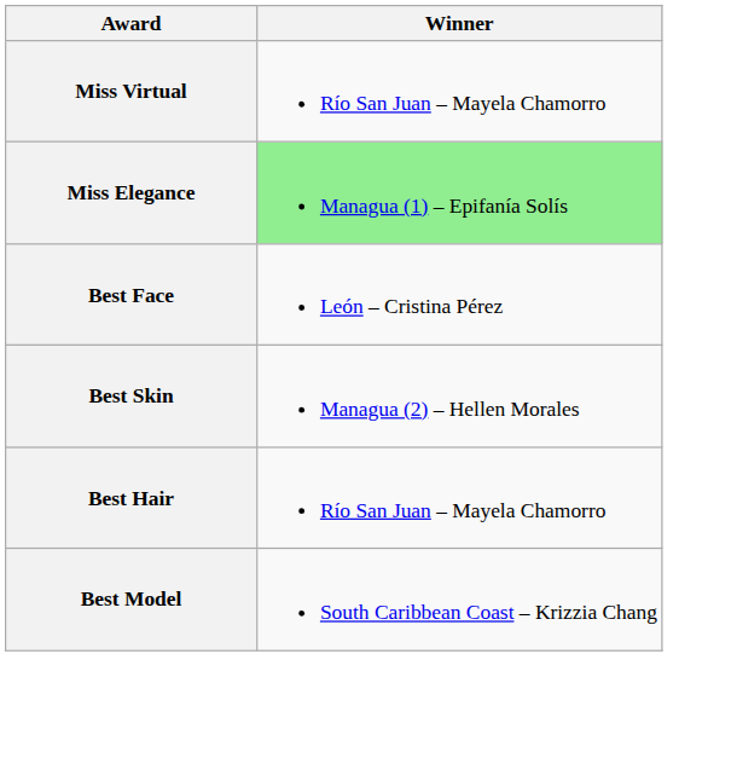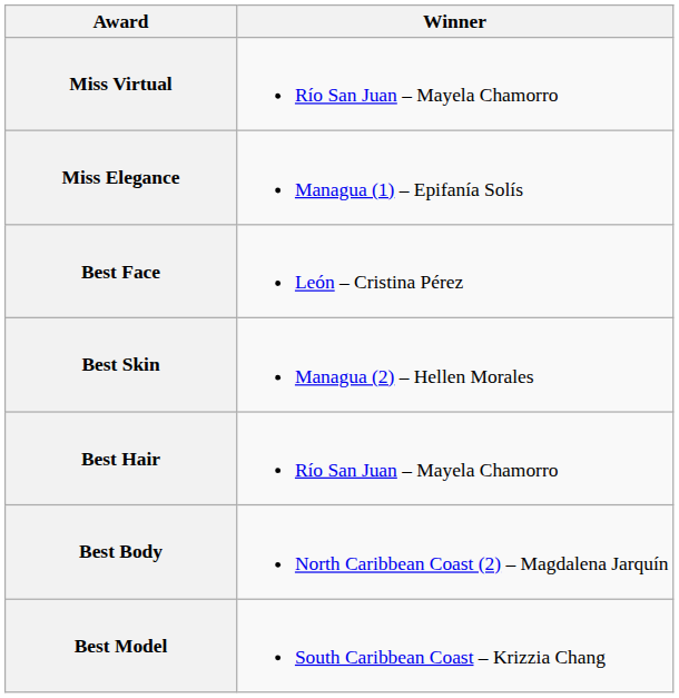 <table class="wikitable" style="font-size: 90%";>
 <tr>
 <th width=165px>Award</th>
 <th>Winner</th>
 </tr>
 <tr>
 <th>Miss Virtual</th>
 <td><br><ul><li><a href='#'>Río San Juan</a> – Mayela Chamorro</li></ul></td>
 </tr>
 <tr>
 <th>Miss Elegance</th>
-<td style="background: lightgreen;"><br><ul><li><a href='#'>Managua (1)</a> – Epifanía Solís</li></ul></td>
+<td><br><ul><li><a href='#'>Managua (1)</a> – Epifanía Solís</li></ul></td>
 </tr>
 <tr>
 <th>Best Face</th>
 <td><br><ul><li><a href='#'>León</a> – Cristina Pérez</li></ul></td>
 </tr>
 <tr>
 <th>Best Skin</th>
 <td><br><ul><li><a href='#'>Managua (2)</a> – Hellen Morales</li></ul></td>
 </tr>
 <tr>
 <th>Best Hair</th>
 <td><br><ul><li><a href='#'>Río San Juan</a> – Mayela Chamorro</li></ul></td>
 </tr>
 <tr>
+<th>Best Body</th>
+<td><br><ul><li><a href='#'>North Caribbean Coast (2)</a> – Magdalena Jarquín</li></ul></td>
+</tr>
+<tr>
 <th>Best Model</th>
 <td><br><ul><li><a href='#'>South Caribbean Coast</a> – Krizzia Chang</li></ul></td>
 </tr>
 </table>
